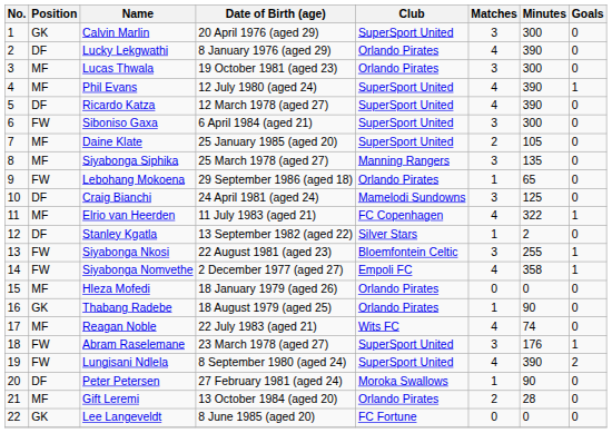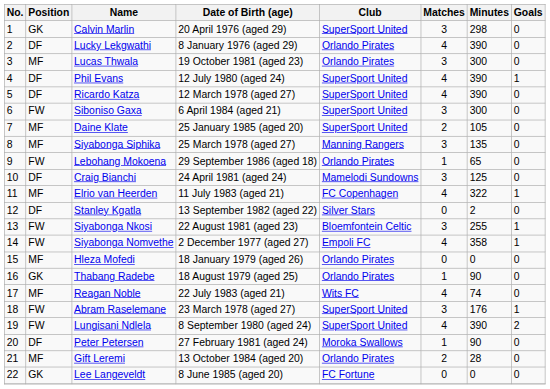 <table class="wikitable sortable" style="text-align: left;">
 <tr>
 <th>No.</th>
 <th>Position</th>
 <th>Name</th>
 <th>Date of Birth (age)</th>
 <th>Club</th>
 <th>Matches</th>
 <th>Minutes</th>
 <th>Goals</th>
 </tr>
 <tr>
 <td>1</td>
 <td>GK</td>
 <td><a href='#'>Calvin Marlin</a></td>
 <td>20 April 1976 (aged 29)</td>
 <td> <a href='#'>SuperSport United</a></td>
 <td align=center>3</td>
-<td>300</td>
+<td>298</td>
 <td>0</td>
 </tr>
 <tr>
 <td>2</td>
 <td>DF</td>
 <td><a href='#'>Lucky Lekgwathi</a></td>
 <td>8 January 1976 (aged 29)</td>
 <td> <a href='#'>Orlando Pirates</a></td>
 <td align=center>4</td>
 <td>390</td>
 <td>0</td>
 </tr>
 <tr>
 <td>3</td>
 <td>MF</td>
 <td><a href='#'>Lucas Thwala</a></td>
 <td>19 October 1981 (aged 23)</td>
 <td> <a href='#'>Orlando Pirates</a></td>
 <td align=center>3</td>
 <td>300</td>
 <td>0</td>
 </tr>
 <tr>
 <td>4</td>
-<td>MF</td>
+<td>DF</td>
 <td><a href='#'>Phil Evans</a></td>
 <td>12 July 1980 (aged 24)</td>
 <td><a href='#'>SuperSport United</a></td>
 <td align=center>4</td>
 <td>390</td>
 <td>1</td>
 </tr>
 <tr>
 <td>5</td>
 <td>DF</td>
 <td><a href='#'>Ricardo Katza</a></td>
 <td>12 March 1978 (aged 27)</td>
 <td> <a href='#'>SuperSport United</a></td>
 <td align=center>4</td>
 <td>390</td>
 <td>0</td>
 </tr>
 <tr>
 <td>6</td>
 <td>FW</td>
 <td><a href='#'>Siboniso Gaxa</a></td>
 <td>6 April 1984 (aged 21)</td>
 <td> <a href='#'>SuperSport United</a></td>
 <td align=center>3</td>
 <td>300</td>
 <td>0</td>
 </tr>
 <tr>
 <td>7</td>
 <td>MF</td>
 <td><a href='#'>Daine Klate</a></td>
 <td>25 January 1985 (aged 20)</td>
 <td> <a href='#'>SuperSport United</a></td>
 <td align=center>2</td>
 <td>105</td>
 <td>0</td>
 </tr>
 <tr>
 <td>8</td>
 <td>MF</td>
 <td><a href='#'>Siyabonga Siphika</a></td>
 <td>25 March 1978 (aged 27)</td>
 <td> <a href='#'>Manning Rangers</a></td>
 <td align=center>3</td>
 <td>135</td>
 <td>0</td>
 </tr>
 <tr>
 <td>9</td>
 <td>FW</td>
 <td><a href='#'>Lebohang Mokoena</a></td>
 <td>29 September 1986 (aged 18)</td>
 <td> <a href='#'>Orlando Pirates</a></td>
 <td align=center>1</td>
 <td>65</td>
 <td>0</td>
 </tr>
 <tr>
 <td>10</td>
 <td>DF</td>
 <td><a href='#'>Craig Bianchi</a></td>
 <td>24 April 1981 (aged 24)</td>
 <td> <a href='#'>Mamelodi Sundowns</a></td>
 <td align=center>3</td>
 <td>125</td>
 <td>0</td>
 </tr>
 <tr>
 <td>11</td>
 <td>MF</td>
 <td><a href='#'>Elrio van Heerden</a></td>
 <td>11 July 1983 (aged 21)</td>
 <td> <a href='#'>FC Copenhagen</a></td>
 <td align=center>4</td>
 <td>322</td>
 <td>1</td>
 </tr>
 <tr>
 <td>12</td>
 <td>DF</td>
 <td><a href='#'>Stanley Kgatla</a></td>
 <td>13 September 1982 (aged 22)</td>
 <td> <a href='#'>Silver Stars</a></td>
-<td align=center>1</td>
+<td align=center>0</td>
 <td>2</td>
 <td>0</td>
 </tr>
 <tr>
 <td>13</td>
 <td>FW</td>
 <td><a href='#'>Siyabonga Nkosi</a></td>
 <td>22 August 1981 (aged 23)</td>
 <td> <a href='#'>Bloemfontein Celtic</a></td>
 <td align=center>3</td>
 <td>255</td>
 <td>1</td>
 </tr>
 <tr>
 <td>14</td>
 <td>FW</td>
 <td><a href='#'>Siyabonga Nomvethe</a></td>
 <td>2 December 1977 (aged 27)</td>
 <td> <a href='#'>Empoli FC</a></td>
 <td align=center>4</td>
 <td>358</td>
 <td>1</td>
 </tr>
 <tr>
 <td>15</td>
 <td>MF</td>
 <td><a href='#'>Hleza Mofedi</a></td>
 <td>18 January 1979 (aged 26)</td>
 <td> <a href='#'>Orlando Pirates</a></td>
 <td align=center>0</td>
 <td>0</td>
 <td>0</td>
 </tr>
 <tr>
 <td>16</td>
 <td>GK</td>
 <td><a href='#'>Thabang Radebe</a></td>
 <td>18 August 1979 (aged 25)</td>
 <td> <a href='#'>Orlando Pirates</a></td>
 <td align=center>1</td>
 <td>90</td>
 <td>0</td>
 </tr>
 <tr>
 <td>17</td>
 <td>MF</td>
 <td><a href='#'>Reagan Noble</a></td>
 <td>22 July 1983 (aged 21)</td>
 <td> <a href='#'>Wits FC</a></td>
 <td align=center>4</td>
 <td>74</td>
 <td>0</td>
 </tr>
 <tr>
 <td>18</td>
 <td>FW</td>
 <td><a href='#'>Abram Raselemane</a></td>
 <td>23 March 1978 (aged 27)</td>
 <td> <a href='#'>SuperSport United</a></td>
 <td align=center>3</td>
 <td>176</td>
 <td>1</td>
 </tr>
 <tr>
 <td>19</td>
 <td>FW</td>
 <td><a href='#'>Lungisani Ndlela</a></td>
 <td>8 September 1980 (aged 24)</td>
 <td> <a href='#'>SuperSport United</a></td>
 <td align=center>4</td>
 <td>390</td>
 <td>2</td>
 </tr>
 <tr>
 <td>20</td>
 <td>DF</td>
 <td><a href='#'>Peter Petersen</a></td>
 <td>27 February 1981 (aged 24)</td>
 <td> <a href='#'>Moroka Swallows</a></td>
 <td align=center>1</td>
 <td>90</td>
 <td>0</td>
 </tr>
 <tr>
 <td>21</td>
 <td>MF</td>
 <td><a href='#'>Gift Leremi</a></td>
 <td>13 October 1984 (aged 20)</td>
 <td> <a href='#'>Orlando Pirates</a></td>
 <td align=center>2</td>
 <td>28</td>
 <td>0</td>
 </tr>
 <tr>
 <td>22</td>
 <td>GK</td>
 <td><a href='#'>Lee Langeveldt</a></td>
 <td>8 June 1985 (aged 20)</td>
 <td> <a href='#'>FC Fortune</a></td>
 <td align=center>0</td>
 <td>0</td>
 <td>0</td>
 </tr>
 <tr>
 </tr>
 </table>
